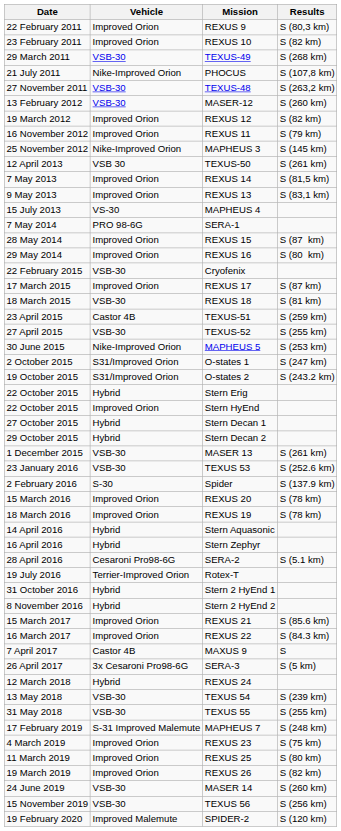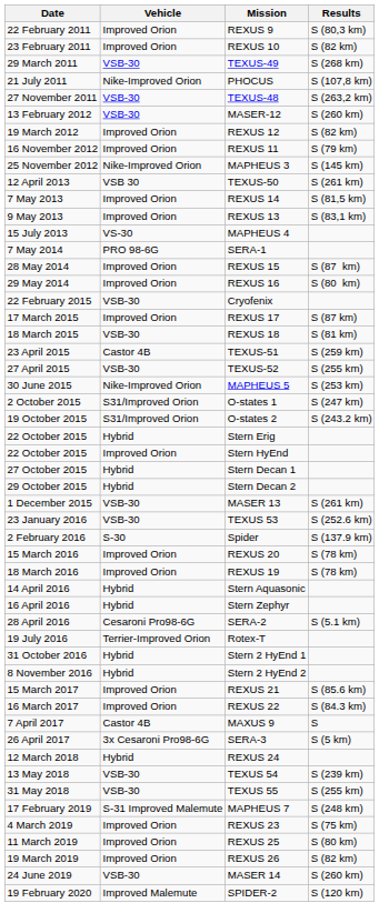 <table class="wikitable small">
 <tr>
 <th>Date</th>
 <th>Vehicle</th>
 <th>Mission</th>
 <th>Results</th>
 </tr>
 <tr>
 <td>22 February 2011</td>
 <td>Improved Orion</td>
 <td>REXUS 9</td>
 <td>S (80,3 km)</td>
 </tr>
 <tr>
 <td>23 February 2011</td>
 <td>Improved Orion</td>
 <td>REXUS 10</td>
 <td>S (82 km)</td>
 </tr>
 <tr>
 <td>29 March 2011</td>
 <td><a href='#'>VSB-30</a></td>
 <td><a href='#'>TEXUS-49</a></td>
 <td>S (268 km)</td>
 </tr>
 <tr>
 <td>21 July 2011</td>
 <td>Nike-Improved Orion</td>
 <td>PHOCUS</td>
 <td>S (107,8 km)</td>
 </tr>
 <tr>
 <td>27 November 2011</td>
 <td><a href='#'>VSB-30</a></td>
 <td><a href='#'>TEXUS-48</a></td>
 <td>S (263,2 km)</td>
 </tr>
 <tr>
 <td>13 February 2012</td>
 <td><a href='#'>VSB-30</a></td>
 <td>MASER-12</td>
 <td>S (260 km)</td>
 </tr>
 <tr>
 <td>19 March 2012</td>
 <td>Improved Orion</td>
 <td>REXUS 12</td>
 <td>S (82 km)</td>
 </tr>
 <tr>
 <td>16 November 2012</td>
 <td>Improved Orion</td>
 <td>REXUS 11</td>
 <td>S (79 km)</td>
 </tr>
 <tr>
 <td>25 November 2012</td>
 <td>Nike-Improved Orion</td>
 <td>MAPHEUS 3</td>
 <td>S (145 km)</td>
 </tr>
 <tr>
 <td>12 April 2013</td>
 <td>VSB 30</td>
 <td>TEXUS-50</td>
 <td>S (261 km)</td>
 </tr>
 <tr>
 <td>7 May 2013</td>
 <td>Improved Orion</td>
 <td>REXUS 14</td>
 <td>S (81,5 km)</td>
 </tr>
 <tr>
 <td>9 May 2013</td>
 <td>Improved Orion</td>
 <td>REXUS 13</td>
 <td>S (83,1 km)</td>
 </tr>
 <tr>
 <td>15 July 2013</td>
 <td>VS-30</td>
 <td>MAPHEUS 4</td>
 <td></td>
 </tr>
 <tr>
 <td>7 May 2014</td>
 <td>PRO 98-6G</td>
 <td>SERA-1</td>
 <td></td>
 </tr>
 <tr>
 <td>28 May 2014</td>
 <td>Improved Orion</td>
 <td>REXUS 15</td>
 <td>S (87  km)</td>
 </tr>
 <tr>
 <td>29 May 2014</td>
 <td>Improved Orion</td>
 <td>REXUS 16</td>
 <td>S (80  km)</td>
 </tr>
 <tr>
 <td>22 February 2015</td>
 <td>VSB-30</td>
 <td>Cryofenix</td>
 <td></td>
 </tr>
 <tr>
 <td>17 March 2015</td>
 <td>Improved Orion</td>
 <td>REXUS 17</td>
 <td>S (87 km)</td>
 </tr>
 <tr>
 <td>18 March 2015</td>
 <td>VSB-30</td>
 <td>REXUS 18</td>
 <td>S (81 km)</td>
 </tr>
 <tr>
 <td>23 April 2015</td>
 <td>Castor 4B</td>
 <td>TEXUS-51</td>
 <td>S (259 km)</td>
 </tr>
 <tr>
 <td>27 April 2015</td>
 <td>VSB-30</td>
 <td>TEXUS-52</td>
 <td>S (255 km)</td>
 </tr>
 <tr>
 <td>30 June 2015</td>
 <td>Nike-Improved Orion</td>
 <td><a href='#'>MAPHEUS 5</a></td>
 <td>S (253 km)</td>
 </tr>
 <tr>
 <td>2 October 2015</td>
 <td>S31/Improved Orion</td>
 <td>O-states 1</td>
 <td>S (247 km)</td>
 </tr>
 <tr>
 <td>19 October 2015</td>
 <td>S31/Improved Orion</td>
 <td>O-states 2</td>
 <td>S (243.2 km)</td>
 </tr>
 <tr>
 <td>22 October 2015</td>
 <td>Hybrid</td>
 <td>Stern Erig</td>
 <td></td>
 </tr>
 <tr>
 <td>22 October 2015</td>
 <td>Improved Orion</td>
 <td>Stern HyEnd</td>
 <td></td>
 </tr>
 <tr>
 <td>27 October 2015</td>
 <td>Hybrid</td>
 <td>Stern Decan 1</td>
 <td></td>
 </tr>
 <tr>
 <td>29 October 2015</td>
 <td>Hybrid</td>
 <td>Stern Decan 2</td>
 <td></td>
 </tr>
 <tr>
 <td>1 December 2015</td>
 <td>VSB-30</td>
 <td>MASER 13</td>
 <td>S (261 km)</td>
 </tr>
 <tr>
 <td>23 January 2016</td>
 <td>VSB-30</td>
 <td>TEXUS 53</td>
 <td>S (252.6 km)</td>
 </tr>
 <tr>
 <td>2 February 2016</td>
 <td>S-30</td>
 <td>Spider</td>
 <td>S (137.9 km)</td>
 </tr>
 <tr>
 <td>15 March 2016</td>
 <td>Improved Orion</td>
 <td>REXUS 20</td>
 <td>S (78 km)</td>
 </tr>
 <tr>
 <td>18 March 2016</td>
 <td>Improved Orion</td>
 <td>REXUS 19</td>
 <td>S (78 km)</td>
 </tr>
 <tr>
 <td>14 April 2016</td>
 <td>Hybrid</td>
 <td>Stern Aquasonic</td>
 <td></td>
 </tr>
 <tr>
 <td>16 April 2016</td>
 <td>Hybrid</td>
 <td>Stern Zephyr</td>
 <td></td>
 </tr>
 <tr>
 <td>28 April 2016</td>
 <td>Cesaroni Pro98-6G</td>
 <td>SERA-2</td>
 <td>S (5.1 km)</td>
 </tr>
 <tr>
 <td>19 July 2016</td>
 <td>Terrier-Improved Orion</td>
 <td>Rotex-T</td>
 <td></td>
 </tr>
 <tr>
 <td>31 October 2016</td>
 <td>Hybrid</td>
 <td>Stern 2 HyEnd 1</td>
 <td></td>
 </tr>
 <tr>
 <td>8 November 2016</td>
 <td>Hybrid</td>
 <td>Stern 2 HyEnd 2</td>
 <td></td>
 </tr>
 <tr>
 <td>15 March 2017</td>
 <td>Improved Orion</td>
 <td>REXUS 21</td>
 <td>S (85.6 km)</td>
 </tr>
 <tr>
 <td>16 March 2017</td>
 <td>Improved Orion</td>
 <td>REXUS 22</td>
 <td>S (84.3 km)</td>
 </tr>
 <tr>
 <td>7 April 2017</td>
 <td>Castor 4B</td>
 <td>MAXUS 9</td>
 <td>S</td>
 </tr>
 <tr>
 <td>26 April 2017</td>
 <td>3x Cesaroni Pro98-6G</td>
 <td>SERA-3</td>
 <td>S (5 km)</td>
 </tr>
 <tr>
 <td>12 March 2018</td>
 <td>Hybrid</td>
 <td>REXUS 24</td>
 <td></td>
 </tr>
 <tr>
 <td>13 May 2018</td>
 <td>VSB-30</td>
 <td>TEXUS 54</td>
 <td>S (239 km)</td>
 </tr>
 <tr>
 <td>31 May 2018</td>
 <td>VSB-30</td>
 <td>TEXUS 55</td>
 <td>S (255 km)</td>
 </tr>
 <tr>
 <td>17 February 2019</td>
 <td>S-31 Improved Malemute</td>
 <td>MAPHEUS 7</td>
 <td>S (248 km)</td>
 </tr>
 <tr>
 <td>4 March 2019</td>
 <td>Improved Orion</td>
 <td>REXUS 23</td>
 <td>S (75 km)</td>
 </tr>
 <tr>
 <td>11 March 2019</td>
 <td>Improved Orion</td>
 <td>REXUS 25</td>
 <td>S (80 km)</td>
 </tr>
 <tr>
 <td>19 March 2019</td>
 <td>Improved Orion</td>
 <td>REXUS 26</td>
 <td>S (82 km)</td>
 </tr>
 <tr>
 <td>24 June 2019</td>
 <td>VSB-30</td>
 <td>MASER 14</td>
 <td>S (260 km)</td>
 </tr>
 <tr>
-<td>15 November 2019</td>
-<td>VSB-30</td>
-<td>TEXUS 56</td>
-<td>S (256 km)</td>
-</tr>
-<tr>
 <td>19 February 2020</td>
 <td>Improved Malemute</td>
 <td>SPIDER-2</td>
 <td>S (120 km)</td>
 </tr>
 </table>
